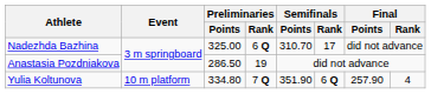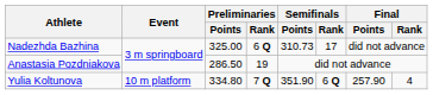 <table class="wikitable" style="font-size:90%">
 <tr>
 <th rowspan="2">Athlete</th>
 <th rowspan="2">Event</th>
 <th colspan=2>Preliminaries</th>
 <th colspan=2>Semifinals</th>
 <th colspan=2>Final</th>
 </tr>
 <tr style="font-size:95%">
 <th>Points</th>
 <th>Rank</th>
 <th>Points</th>
 <th>Rank</th>
 <th>Points</th>
 <th>Rank</th>
 </tr>
 <tr align=center>
 <td align=left><a href='#'>Nadezhda Bazhina</a></td>
 <td align=left rowspan=2><a href='#'>3 m springboard</a></td>
 <td>325.00</td>
 <td>6 <strong>Q</strong></td>
-<td>310.70</td>
+<td>310.73</td>
 <td>17</td>
 <td colspan=2>did not advance</td>
 </tr>
 <tr align=center>
 <td align=left><a href='#'>Anastasia Pozdniakova</a></td>
 <td>286.50</td>
 <td>19</td>
 <td colspan=4>did not advance</td>
 </tr>
 <tr align=center>
 <td align=left><a href='#'>Yulia Koltunova</a></td>
 <td align=left><a href='#'>10 m platform</a></td>
 <td>334.80</td>
 <td>7 <strong>Q</strong></td>
 <td>351.90</td>
 <td>6 <strong>Q</strong></td>
 <td>257.90</td>
 <td>4</td>
 </tr>
 </table>
